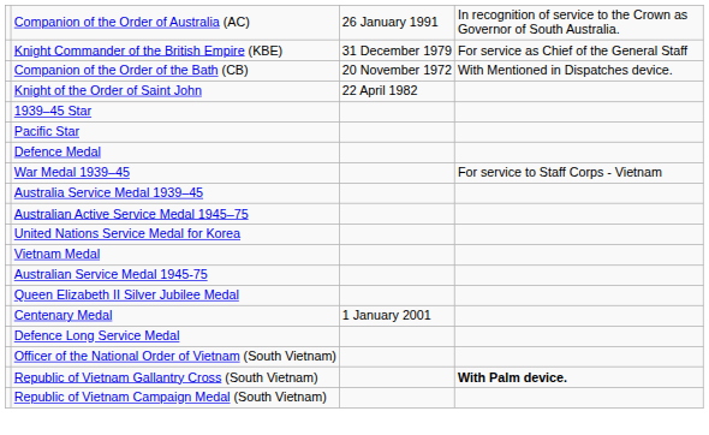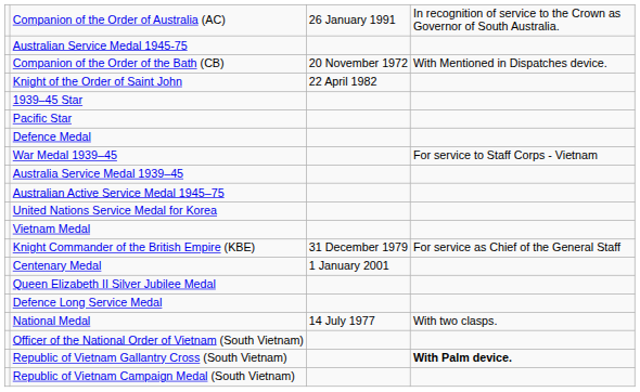 <table class="wikitable">
 <tr>
 <td></td>
 <td><a href='#'>Companion of the Order of Australia</a> (AC)</td>
 <td>26 January 1991</td>
 <td>In recognition of service to the Crown as Governor of South Australia.</td>
 </tr>
 <tr>
 <td></td>
-<td><a href='#'>Knight Commander of the British Empire</a> (KBE)</td>
-<td style="white-space: nowrap;">31 December 1979</td>
-<td>For service as Chief of the General Staff</td>
+<td><a href='#'>Australian Service Medal 1945-75</a></td>
+<td></td>
+<td></td>
 </tr>
 <tr>
 <td></td>
 <td><a href='#'>Companion of the Order of the Bath</a> (CB)</td>
 <td style="white-space: nowrap;">20 November 1972</td>
 <td>With Mentioned in Dispatches device.</td>
 </tr>
 <tr>
 <td></td>
 <td><a href='#'>Knight of the Order of Saint John</a></td>
 <td>22 April 1982</td>
 <td></td>
 </tr>
 <tr>
 <td></td>
 <td><a href='#'>1939–45 Star</a></td>
 <td></td>
 <td></td>
 </tr>
 <tr>
 <td></td>
 <td><a href='#'>Pacific Star</a></td>
 <td></td>
 <td></td>
 </tr>
 <tr>
 <td></td>
 <td><a href='#'>Defence Medal</a></td>
 <td></td>
 <td></td>
 </tr>
 <tr>
 <td></td>
 <td><a href='#'>War Medal 1939–45</a></td>
 <td></td>
 <td>For service to Staff Corps - Vietnam</td>
 </tr>
 <tr>
 <td></td>
 <td><a href='#'>Australia Service Medal 1939–45</a></td>
 <td></td>
 <td></td>
 </tr>
 <tr>
 <td></td>
 <td><a href='#'>Australian Active Service Medal 1945–75</a></td>
 <td></td>
 <td></td>
 </tr>
 <tr>
 <td></td>
 <td><a href='#'>United Nations Service Medal for Korea</a></td>
 <td></td>
 <td></td>
 </tr>
 <tr>
 <td></td>
 <td><a href='#'>Vietnam Medal</a></td>
 <td></td>
 <td></td>
 </tr>
 <tr>
 <td></td>
-<td><a href='#'>Australian Service Medal 1945-75</a></td>
+<td><a href='#'>Knight Commander of the British Empire</a> (KBE)</td>
+<td style="white-space: nowrap;">31 December 1979</td>
+<td>For service as Chief of the General Staff</td>
+</tr>
+<tr>
 <td></td>
+<td><a href='#'>Centenary Medal</a></td>
+<td>1 January 2001</td>
 <td></td>
 </tr>
 <tr>
 <td></td>
 <td><a href='#'>Queen Elizabeth II Silver Jubilee Medal</a></td>
 <td></td>
 <td></td>
 </tr>
 <tr>
 <td></td>
-<td><a href='#'>Centenary Medal</a></td>
-<td>1 January 2001</td>
+<td><a href='#'>Defence Long Service Medal</a></td>
+<td></td>
 <td></td>
 </tr>
 <tr>
 <td></td>
-<td><a href='#'>Defence Long Service Medal</a></td>
-<td></td>
-<td></td>
+<td><a href='#'>National Medal</a></td>
+<td>14 July 1977</td>
+<td>With two clasps.</td>
 </tr>
 <tr>
 <td></td>
 <td style="white-space: nowrap;"><a href='#'>Officer of the National Order of Vietnam</a> (South Vietnam)</td>
 <td></td>
 <td></td>
 </tr>
 <tr>
 <td></td>
 <td><a href='#'>Republic of Vietnam Gallantry Cross</a> (South Vietnam)</td>
 <td></td>
 <td><strong>With Palm device.</strong></td>
 </tr>
 <tr>
 <td></td>
 <td><a href='#'>Republic of Vietnam Campaign Medal</a> (South Vietnam)</td>
 <td></td>
 <td></td>
 </tr>
 </table>
